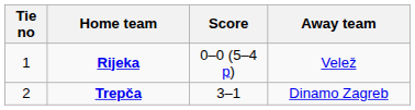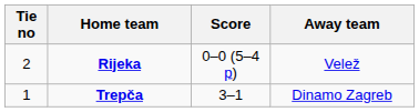 <table class="wikitable" style="text-align: center">
 <tr>
 <th width=40>Tie no</th>
 <th width=150>Home team</th>
 <th width=80>Score</th>
 <th width=150>Away team</th>
 </tr>
 <tr>
-<td>1</td>
+<td>2</td>
 <td><strong><a href='#'>Rijeka</a></strong></td>
 <td>0–0 (5–4 <a href='#'>p</a>)</td>
 <td><a href='#'>Velež</a></td>
 </tr>
 <tr>
-<td>2</td>
+<td>1</td>
 <td><strong><a href='#'>Trepča</a></strong></td>
 <td>3–1</td>
 <td><a href='#'>Dinamo Zagreb</a></td>
 </tr>
 </table>
